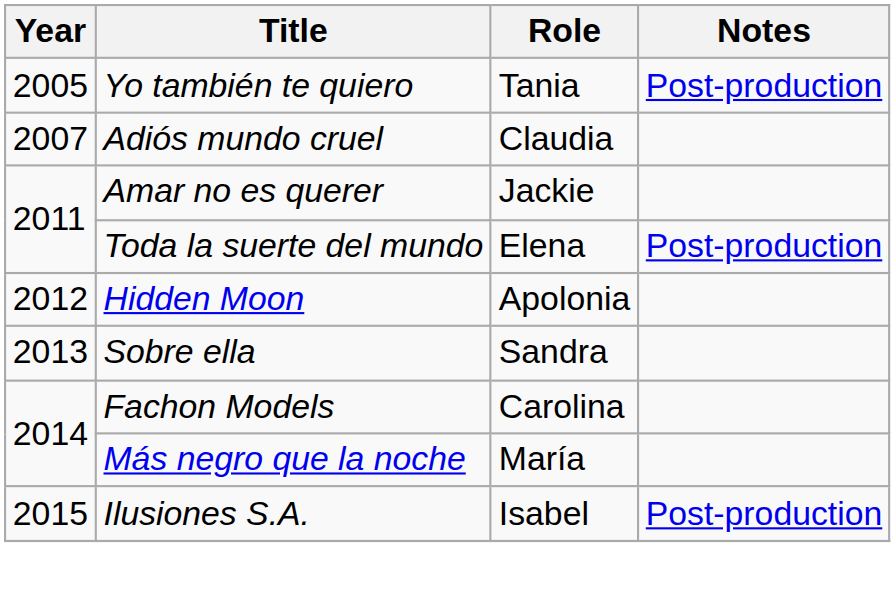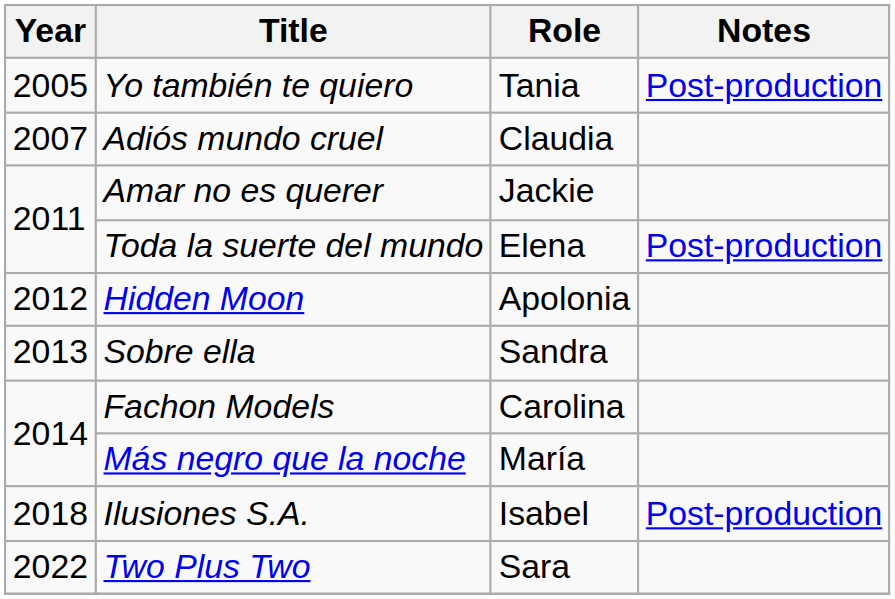 <table class="wikitable sortable">
 <tr>
 <th>Year</th>
 <th>Title</th>
 <th>Role</th>
 <th>Notes</th>
 </tr>
 <tr>
 <td>2005</td>
 <td><em>Yo también te quiero</em></td>
 <td>Tania</td>
 <td><a href='#'>Post-production</a></td>
 </tr>
 <tr>
 <td>2007</td>
 <td><em>Adiós mundo cruel</em></td>
 <td>Claudia</td>
 <td></td>
 </tr>
 <tr>
 <td rowspan="2">2011</td>
 <td><em>Amar no es querer</em></td>
 <td>Jackie</td>
 <td></td>
 </tr>
 <tr>
 <td><em>Toda la suerte del mundo</em></td>
 <td>Elena</td>
 <td><a href='#'>Post-production</a></td>
 </tr>
 <tr>
 <td>2012</td>
 <td><em><a href='#'>Hidden Moon</a></em></td>
 <td>Apolonia</td>
 <td></td>
 </tr>
 <tr>
 <td>2013</td>
 <td><em>Sobre ella</em></td>
 <td>Sandra</td>
 <td></td>
 </tr>
 <tr>
 <td rowspan="2">2014</td>
 <td><em>Fachon Models</em></td>
 <td>Carolina</td>
 <td></td>
 </tr>
 <tr>
 <td><em><a href='#'>Más negro que la noche</a></em></td>
 <td>María</td>
 <td></td>
 </tr>
 <tr>
-<td>2015</td>
+<td>2018</td>
 <td><em>Ilusiones S.A.</em></td>
 <td>Isabel</td>
 <td><a href='#'>Post-production</a></td>
 </tr>
 <tr>
+<td>2022</td>
+<td><em><a href='#'>Two Plus Two</a></em></td>
+<td>Sara</td>
+<td></td>
+</tr>
+<tr>
 </tr>
 </table>
